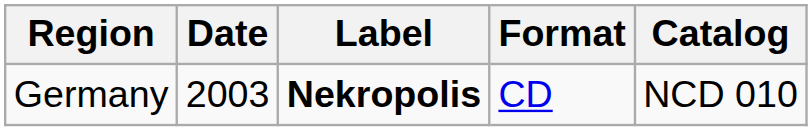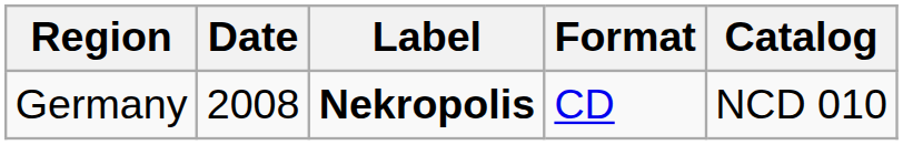 <table class="wikitable">
 <tr>
 <th>Region</th>
 <th>Date</th>
 <th>Label</th>
 <th>Format</th>
 <th>Catalog</th>
 </tr>
 <tr>
 <td>Germany</td>
-<td>2003</td>
+<td>2008</td>
 <td><strong>Nekropolis</strong></td>
 <td><a href='#'>CD</a></td>
 <td>NCD 010</td>
 </tr>
 </table>
